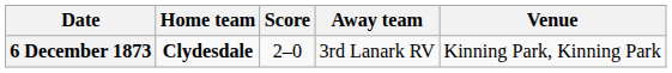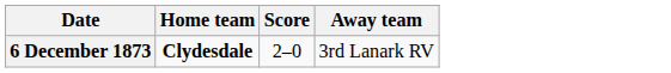 <table class="wikitable football-result-list" style="max-width: 80em; text-align: center">
 <tr>
 <th scope="col">Date</th>
 <th scope="col">Home team</th>
 <th scope="col">Score</th>
 <th scope="col">Away team</th>
-<th scope="col">Venue</th>
 </tr>
 <tr>
 <th scope="row">6 December 1873</th>
 <td><strong>Clydesdale</strong></td>
 <td>2–0</td>
 <td>3rd Lanark RV</td>
-<td>Kinning Park, Kinning Park</td>
 </tr>
 </table>
